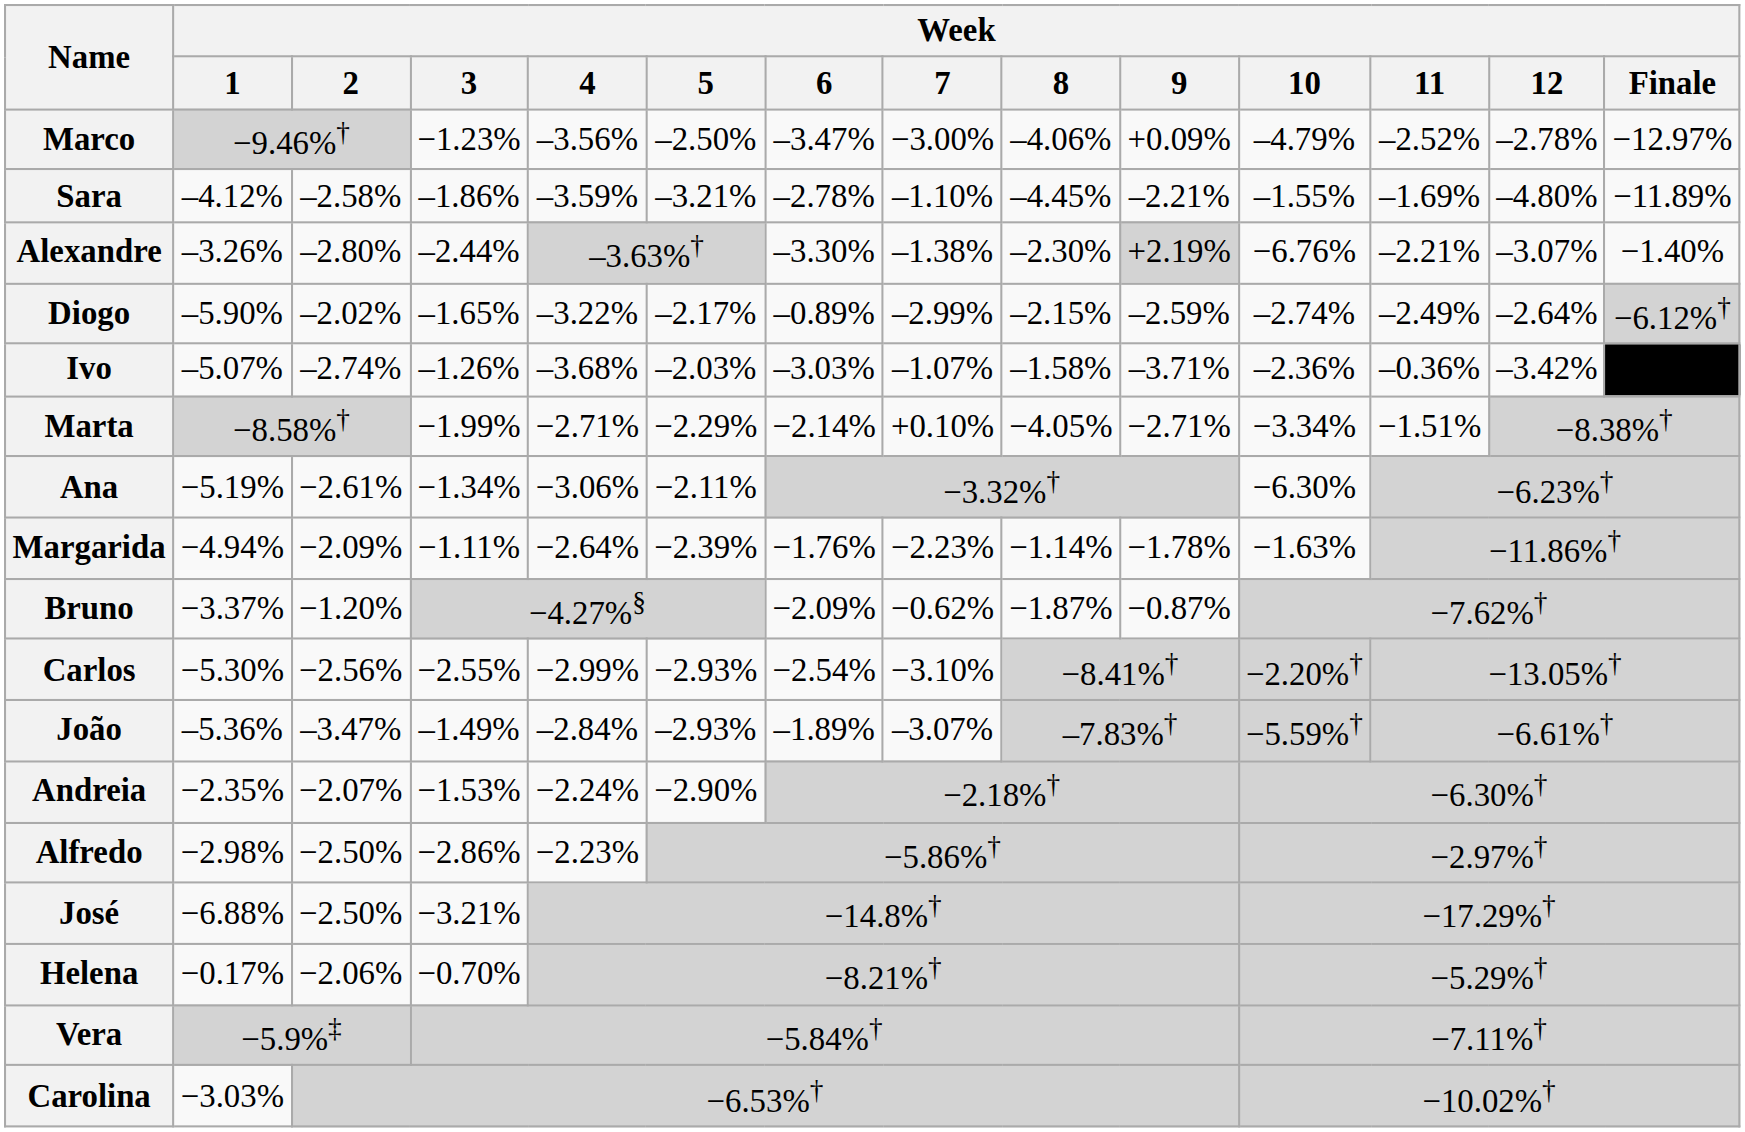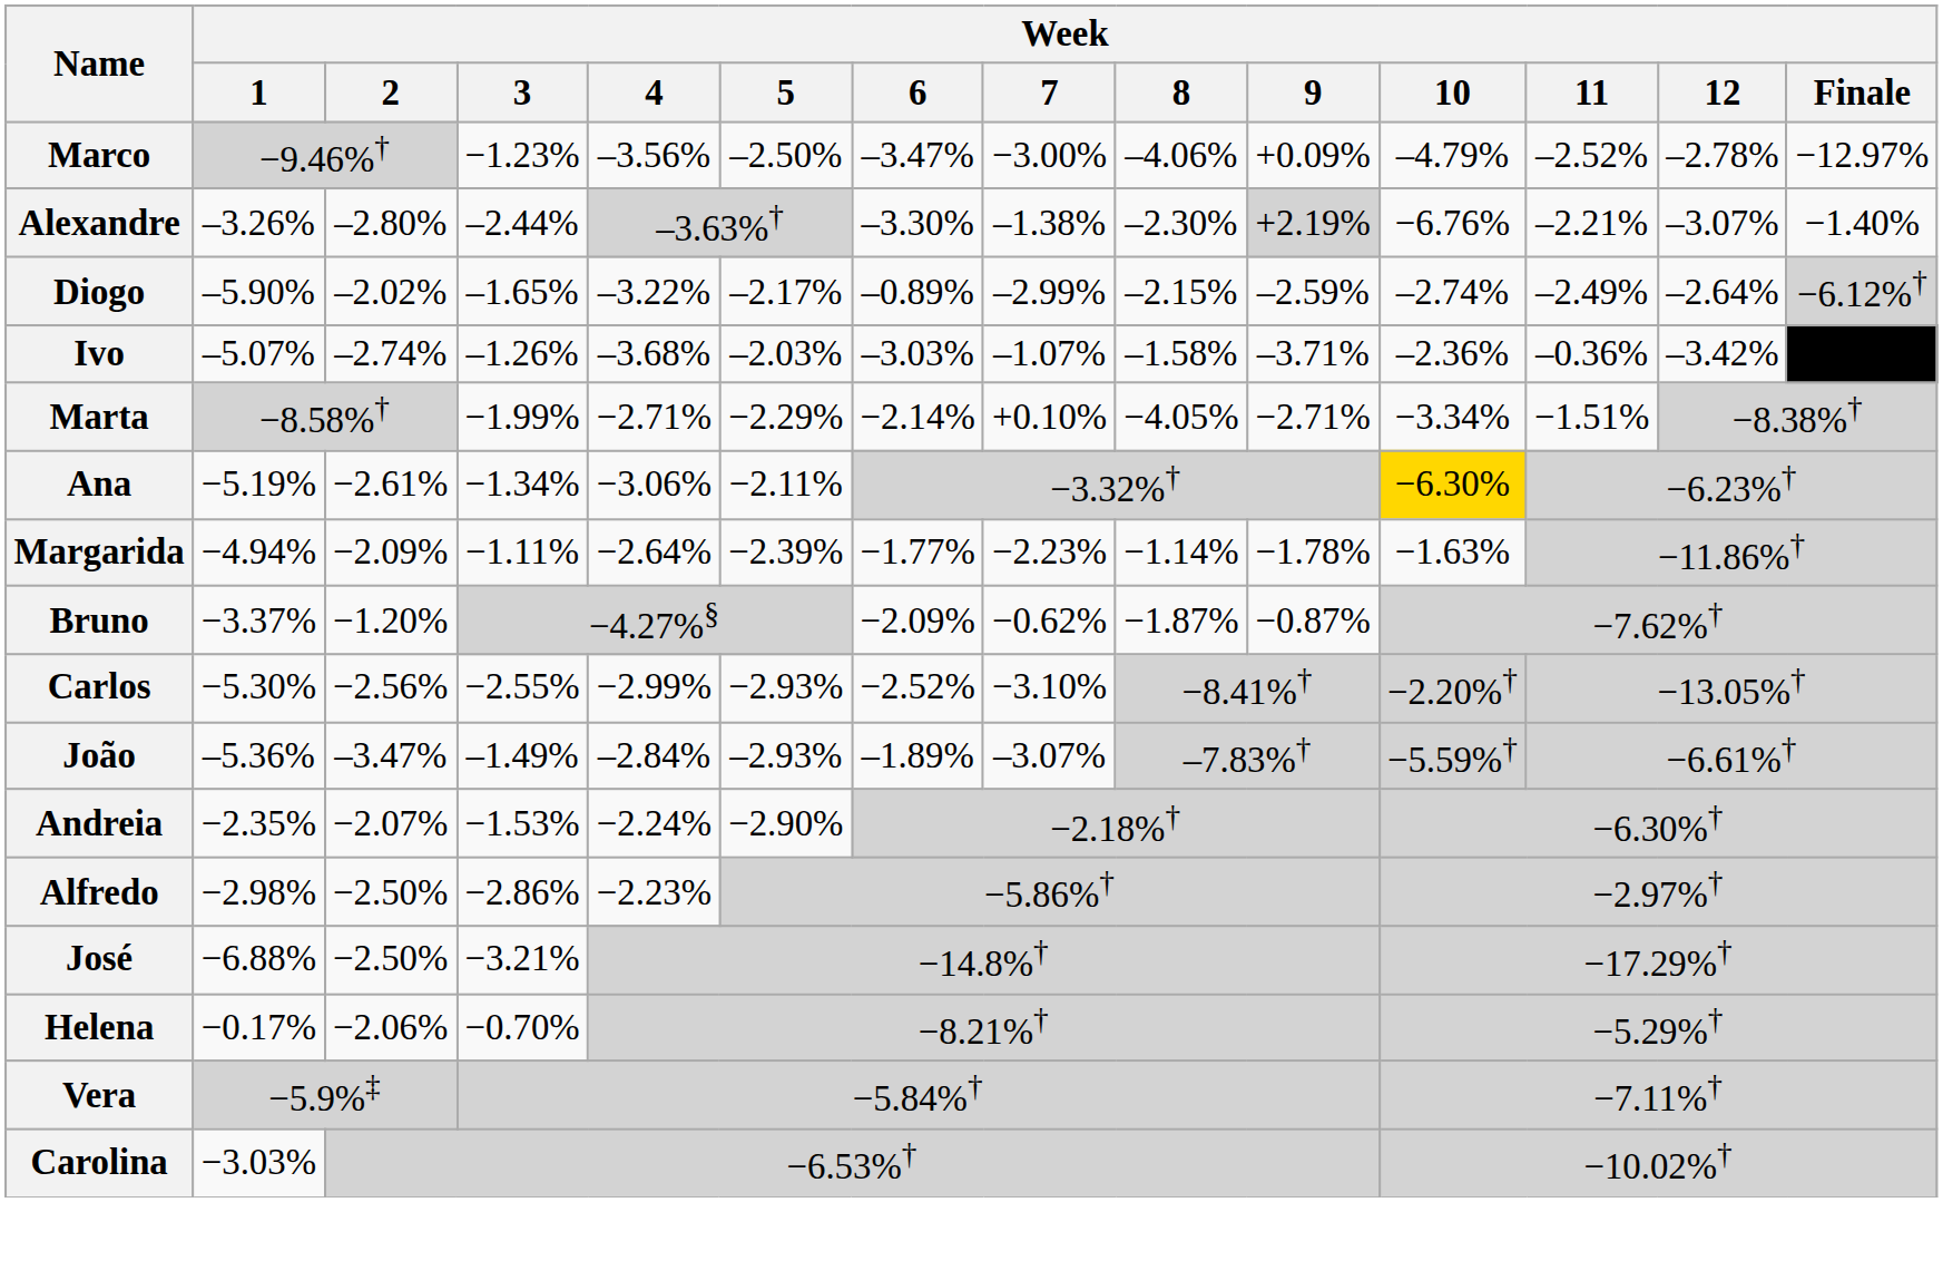 <table class="wikitable plainrowheaders" style="text-align:center">
 <tr>
 <th scope="col" rowspan="2">Name</th>
 <th scope="col" colspan="13">Week</th>
 </tr>
 <tr>
 <th scope="col">1</th>
 <th scope="col">2</th>
 <th scope="col">3</th>
 <th scope="col">4</th>
 <th scope="col">5</th>
 <th scope="col">6</th>
 <th scope="col">7</th>
 <th scope="col">8</th>
 <th scope="col">9</th>
 <th scope="col">10</th>
 <th scope="col">11</th>
 <th scope="col">12</th>
 <th scope="col">Finale</th>
 </tr>
 <tr>
 <th scope="row"><strong>Marco</strong></th>
 <td colspan="2" bgcolor="lightgray">−9.46%<sup>†</sup></td>
 <td>−1.23%</td>
 <td>–3.56%</td>
 <td>–2.50%</td>
 <td>–3.47%</td>
 <td>−3.00%</td>
 <td>–4.06%</td>
 <td>+0.09%</td>
 <td>–4.79%</td>
 <td>–2.52%</td>
 <td>–2.78%</td>
 <td>−12.97%</td>
-</tr>
-<tr>
-<th scope="row"><strong>Sara</strong></th>
-<td>–4.12%</td>
-<td>–2.58%</td>
-<td>–1.86%</td>
-<td>–3.59%</td>
-<td>–3.21%</td>
-<td>–2.78%</td>
-<td>–1.10%</td>
-<td>–4.45%</td>
-<td>–2.21%</td>
-<td>–1.55%</td>
-<td>–1.69%</td>
-<td>–4.80%</td>
-<td>−11.89%</td>
 </tr>
 <tr>
 <th scope="row"><strong>Alexandre</strong></th>
 <td>–3.26%</td>
 <td>–2.80%</td>
 <td>–2.44%</td>
 <td colspan="2" bgcolor="lightgray">–3.63%<sup>†</sup></td>
 <td>–3.30%</td>
 <td>–1.38%</td>
 <td>–2.30%</td>
 <td bgcolor="lightgray">+2.19%</td>
 <td>−6.76%</td>
 <td>–2.21%</td>
 <td>–3.07%</td>
 <td>−1.40%</td>
 </tr>
 <tr>
 <th scope="row"><strong>Diogo</strong></th>
 <td>–5.90%</td>
 <td>–2.02%</td>
 <td>–1.65%</td>
 <td>–3.22%</td>
 <td>–2.17%</td>
 <td>–0.89%</td>
 <td>–2.99%</td>
 <td>–2.15%</td>
 <td>–2.59%</td>
 <td>–2.74%</td>
 <td>–2.49%</td>
 <td>–2.64%</td>
 <td bgcolor="lightgray">−6.12%<sup>†</sup></td>
 </tr>
 <tr>
 <th scope="row"><strong>Ivo</strong></th>
 <td>–5.07%</td>
 <td>–2.74%</td>
 <td>–1.26%</td>
 <td>–3.68%</td>
 <td>–2.03%</td>
 <td>–3.03%</td>
 <td>–1.07%</td>
 <td>–1.58%</td>
 <td>–3.71%</td>
 <td>–2.36%</td>
 <td>–0.36%</td>
 <td>–3.42%</td>
 <td bgcolor="black"></td>
 </tr>
 <tr>
 <th scope="row"><strong>Marta</strong></th>
 <td colspan="2" bgcolor="lightgray">−8.58%<sup>†</sup></td>
 <td>−1.99%</td>
 <td>−2.71%</td>
 <td>−2.29%</td>
 <td>−2.14%</td>
 <td>+0.10%</td>
 <td>−4.05%</td>
 <td>−2.71%</td>
 <td>−3.34%</td>
 <td>−1.51%</td>
 <td colspan="2" bgcolor="lightgray">−8.38%<sup>†</sup></td>
 </tr>
 <tr>
 <th scope="row"><strong>Ana</strong></th>
 <td>−5.19%</td>
 <td>−2.61%</td>
 <td>−1.34%</td>
 <td>−3.06%</td>
 <td>−2.11%</td>
 <td colspan="4" bgcolor="lightgray">−3.32%<sup>†</sup></td>
-<td>−6.30%</td>
+<td style="background: gold;">−6.30%</td>
 <td colspan="3" bgcolor="lightgray">−6.23%<sup>†</sup></td>
 </tr>
 <tr>
 <th scope="row"><strong>Margarida</strong></th>
 <td>−4.94%</td>
 <td>−2.09%</td>
 <td>−1.11%</td>
 <td>−2.64%</td>
 <td>−2.39%</td>
-<td>−1.76%</td>
+<td>−1.77%</td>
 <td>−2.23%</td>
 <td>−1.14%</td>
 <td>−1.78%</td>
 <td>−1.63%</td>
 <td colspan="3" bgcolor="lightgray">−11.86%<sup>†</sup></td>
 </tr>
 <tr>
 <th scope="row"><strong>Bruno</strong></th>
 <td>−3.37%</td>
 <td>−1.20%</td>
 <td colspan="3" bgcolor="lightgray">−4.27%<sup>§</sup></td>
 <td>−2.09%</td>
 <td>−0.62%</td>
 <td>−1.87%</td>
 <td>−0.87%</td>
 <td colspan="4" bgcolor="lightgray">−7.62%<sup>†</sup></td>
 </tr>
 <tr>
 <th scope="row"><strong>Carlos</strong></th>
 <td>−5.30%</td>
 <td>−2.56%</td>
 <td>−2.55%</td>
 <td>−2.99%</td>
 <td>−2.93%</td>
-<td>−2.54%</td>
+<td>−2.52%</td>
 <td>−3.10%</td>
 <td colspan="2" bgcolor="lightgray">−8.41%<sup>†</sup></td>
 <td bgcolor="lightgray">−2.20%<sup>†</sup></td>
 <td colspan="3" bgcolor="lightgray">−13.05%<sup>†</sup></td>
 </tr>
 <tr>
 <th scope="row"><strong>João</strong></th>
 <td>–5.36%</td>
 <td>–3.47%</td>
 <td>–1.49%</td>
 <td>–2.84%</td>
 <td>–2.93%</td>
 <td>–1.89%</td>
 <td>–3.07%</td>
 <td colspan="2" bgcolor="lightgray">–7.83%<sup>†</sup></td>
 <td bgcolor="lightgray">−5.59%<sup>†</sup></td>
 <td colspan="3" bgcolor="lightgray">−6.61%<sup>†</sup></td>
 </tr>
 <tr>
 <th scope="row"><strong>Andreia</strong></th>
 <td>−2.35%</td>
 <td>−2.07%</td>
 <td>−1.53%</td>
 <td>−2.24%</td>
 <td>−2.90%</td>
 <td colspan="4" bgcolor="lightgray">−2.18%<sup>†</sup></td>
 <td colspan="4" bgcolor="lightgray">−6.30%<sup>†</sup></td>
 </tr>
 <tr>
 <th scope="row"><strong>Alfredo</strong></th>
 <td>−2.98%</td>
 <td>−2.50%</td>
 <td>−2.86%</td>
 <td>−2.23%</td>
 <td colspan="5" bgcolor="lightgray">−5.86%<sup>†</sup></td>
 <td colspan="4" bgcolor="lightgray">−2.97%<sup>†</sup></td>
 </tr>
 <tr>
 <th scope="row"><strong>José</strong></th>
 <td>−6.88%</td>
 <td>−2.50%</td>
 <td>−3.21%</td>
 <td colspan="6" bgcolor="lightgray">−14.8%<sup>†</sup></td>
 <td colspan="4" bgcolor="lightgray">−17.29%<sup>†</sup></td>
 </tr>
 <tr>
 <th scope="row"><strong>Helena</strong></th>
 <td>−0.17%</td>
 <td>−2.06%</td>
 <td>−0.70%</td>
 <td colspan="6" bgcolor="lightgray">−8.21%<sup>†</sup></td>
 <td colspan="4" bgcolor="lightgray">−5.29%<sup>†</sup></td>
 </tr>
 <tr>
 <th scope="row"><strong>Vera</strong></th>
 <td colspan="2" bgcolor="lightgray">−5.9%<sup>‡</sup></td>
 <td colspan="7" bgcolor="lightgray">−5.84%<sup>†</sup></td>
 <td colspan="4" bgcolor="lightgray">−7.11%<sup>†</sup></td>
 </tr>
 <tr>
 <th scope="row"><strong>Carolina</strong></th>
 <td>−3.03%</td>
 <td colspan="8" bgcolor="lightgray">−6.53%<sup>†</sup></td>
 <td colspan="4" bgcolor="lightgray">−10.02%<sup>†</sup></td>
 </tr>
 </table>
